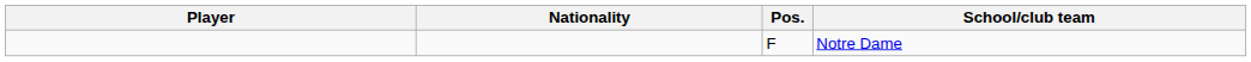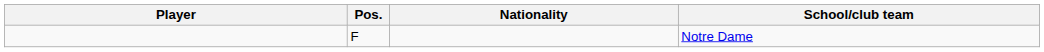 <table class="wikitable sortable sortable">
 <tr>
 <th style="width:19%;">Player</th>
+<th style="width:1%;">Pos.</th>
 <th style="width:16%;">Nationality</th>
-<th style="width:1%;">Pos.</th>
 <th style="width:20%;">School/club team</th>
 </tr>
 <tr>
 <td></td>
+<td>F</td>
 <td></td>
-<td>F</td>
 <td><a href='#'>Notre Dame</a></td>
 </tr>
 </table>
